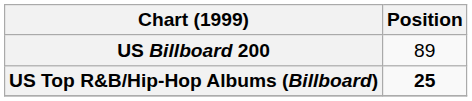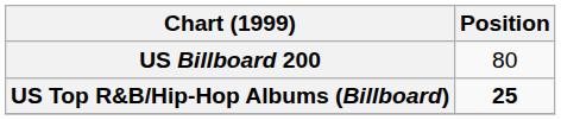 <table class="wikitable sortable plainrowheaders">
 <tr>
 <th scope="col">Chart (1999)</th>
 <th scope="col">Position</th>
 </tr>
 <tr>
 <th scope="row">US <em>Billboard</em> 200</th>
-<td style="text-align:center;">89</td>
+<td style="text-align:center;">80</td>
 </tr>
 <tr>
 <th scope="row">US Top R&B/Hip-Hop Albums (<em>Billboard</em>)</th>
 <td style="text-align:center;"><strong>25</strong></td>
 </tr>
 <tr>
 </tr>
 </table>
